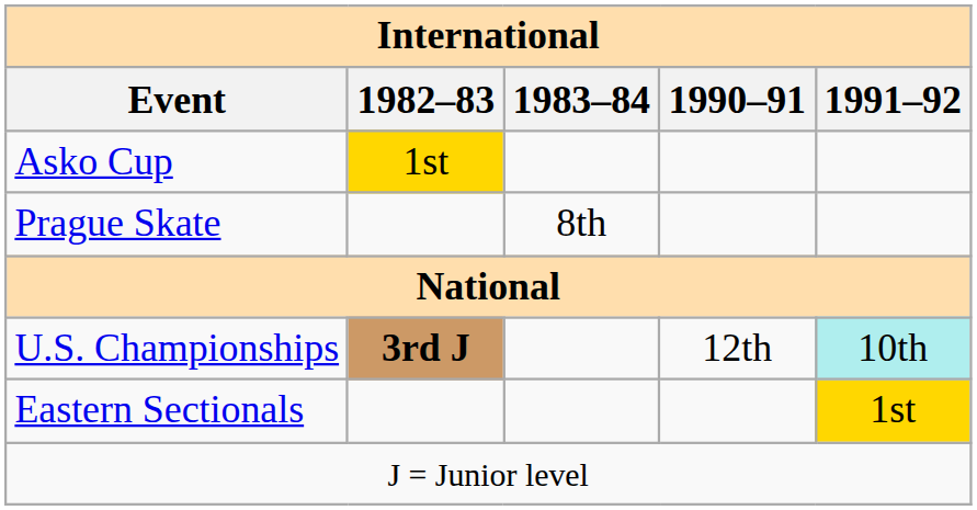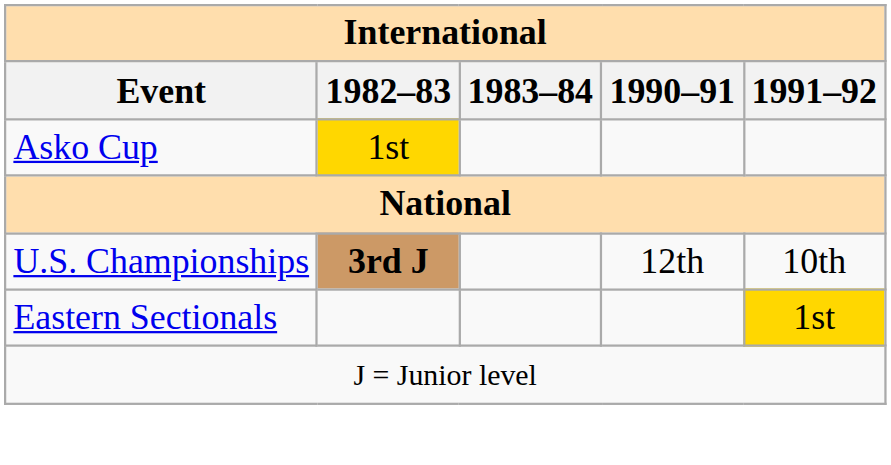 <table class="wikitable" style="text-align:center">
 <tr>
 <th colspan="5" style="background:#ffdead; text-align:center;">International</th>
 </tr>
 <tr>
 <th>Event</th>
 <th>1982–83</th>
 <th>1983–84</th>
 <th>1990–91</th>
 <th>1991–92</th>
 </tr>
 <tr>
 <td align=left><a href='#'>Asko Cup</a></td>
 <td style="background:gold;">1st</td>
 <td></td>
 <td></td>
 <td></td>
 </tr>
 <tr>
-<td align=left><a href='#'>Prague Skate</a></td>
-<td></td>
-<td>8th</td>
-<td></td>
-<td></td>
-</tr>
-<tr>
 <th colspan="5" style="background:#ffdead; text-align:center;">National</th>
 </tr>
 <tr>
 <td align=left><a href='#'>U.S. Championships</a></td>
 <td style="background:#c96;"><strong>3rd J</strong></td>
 <td></td>
 <td>12th</td>
-<td style="background: paleturquoise;">10th</td>
+<td>10th</td>
 </tr>
 <tr>
 <td align=left><a href='#'>Eastern Sectionals</a></td>
 <td></td>
 <td></td>
 <td></td>
 <td style="background:gold;">1st</td>
 </tr>
 <tr>
 <td colspan="5" style="text-align:center;"><small> J = Junior level </small></td>
 </tr>
 </table>
